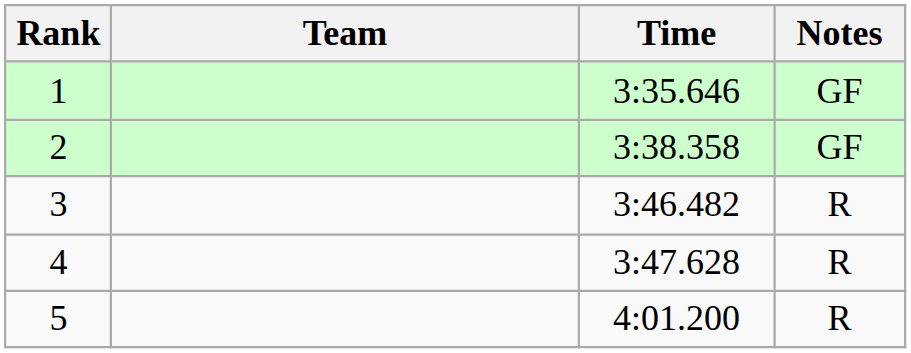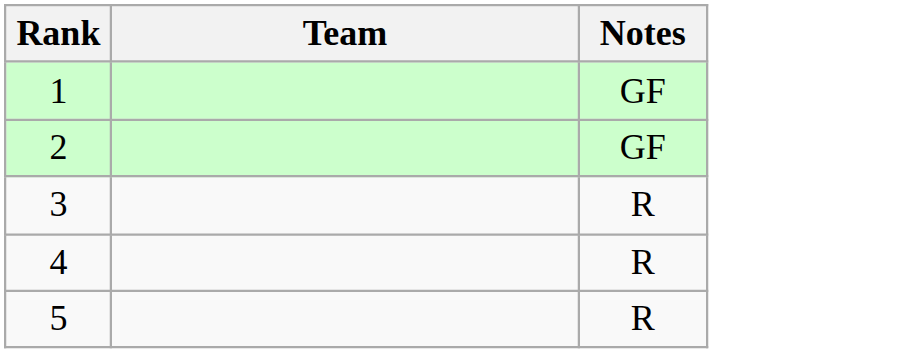 <table class=wikitable style="text-align:center">
 <tr>
 <th width=40>Rank</th>
 <th width=200>Team</th>
-<th width=80>Time</th>
 <th width=50>Notes</th>
 </tr>
 <tr style="background:#ccffcc;">
 <td>1</td>
 <td align=left></td>
-<td>3:35.646</td>
 <td>GF</td>
 </tr>
 <tr style="background:#ccffcc;">
 <td>2</td>
 <td align=left></td>
-<td>3:38.358</td>
 <td>GF</td>
 </tr>
 <tr>
 <td>3</td>
 <td align=left></td>
-<td>3:46.482</td>
 <td>R</td>
 </tr>
 <tr>
 <td>4</td>
 <td align=left></td>
-<td>3:47.628</td>
 <td>R</td>
 </tr>
 <tr>
 <td>5</td>
 <td align=left></td>
-<td>4:01.200</td>
 <td>R</td>
 </tr>
 </table>
